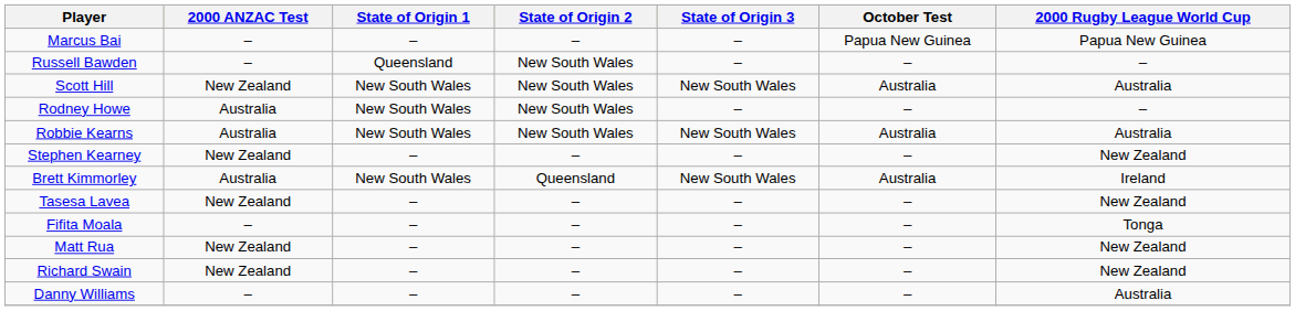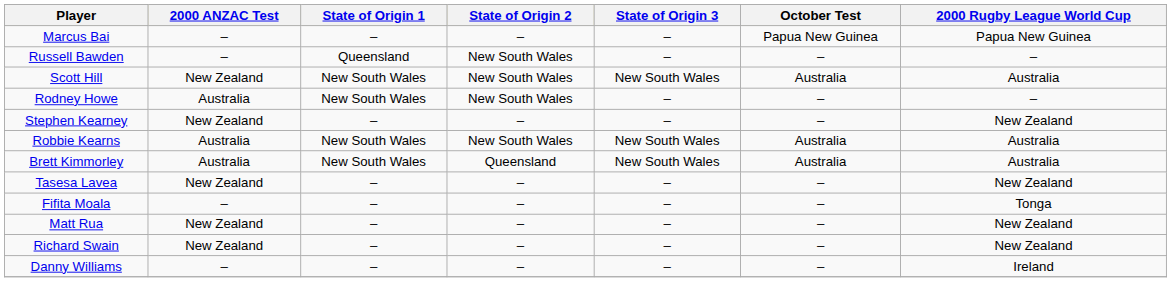 <table class="wikitable"  style="width:100%; font-size:90%; text-align:center">
 <tr style="background:#bdb76b;">
 <th>Player</th>
 <th><a href='#'>2000 ANZAC Test</a></th>
 <th><a href='#'>State of Origin 1</a></th>
 <th><a href='#'>State of Origin 2</a></th>
 <th><a href='#'>State of Origin 3</a></th>
 <th>October Test</th>
 <th><a href='#'>2000 Rugby League World Cup</a></th>
 </tr>
 <tr style="text-align:center">
 <td><a href='#'>Marcus Bai</a></td>
 <td>–</td>
 <td>–</td>
 <td>–</td>
 <td>–</td>
 <td>Papua New Guinea</td>
 <td>Papua New Guinea</td>
 </tr>
 <tr>
 <td><a href='#'>Russell Bawden</a></td>
 <td>–</td>
 <td>Queensland</td>
 <td>New South Wales</td>
 <td>–</td>
 <td>–</td>
 <td>–</td>
 </tr>
 <tr>
 <td><a href='#'>Scott Hill</a></td>
 <td>New Zealand</td>
 <td>New South Wales</td>
 <td>New South Wales</td>
 <td>New South Wales</td>
 <td>Australia</td>
 <td>Australia</td>
 </tr>
 <tr>
 <td><a href='#'>Rodney Howe</a></td>
 <td>Australia</td>
 <td>New South Wales</td>
 <td>New South Wales</td>
 <td>–</td>
 <td>–</td>
 <td>–</td>
 </tr>
 <tr>
+<td><a href='#'>Stephen Kearney</a></td>
+<td>New Zealand</td>
+<td>–</td>
+<td>–</td>
+<td>–</td>
+<td>–</td>
+<td>New Zealand</td>
+</tr>
+<tr>
 <td><a href='#'>Robbie Kearns</a></td>
 <td>Australia</td>
 <td>New South Wales</td>
 <td>New South Wales</td>
 <td>New South Wales</td>
 <td>Australia</td>
 <td>Australia</td>
 </tr>
 <tr>
-<td><a href='#'>Stephen Kearney</a></td>
-<td>New Zealand</td>
-<td>–</td>
-<td>–</td>
-<td>–</td>
-<td>–</td>
-<td>New Zealand</td>
-</tr>
-<tr>
 <td><a href='#'>Brett Kimmorley</a></td>
 <td>Australia</td>
 <td>New South Wales</td>
 <td>Queensland</td>
 <td>New South Wales</td>
 <td>Australia</td>
-<td>Ireland</td>
+<td>Australia</td>
 </tr>
 <tr>
 <td><a href='#'>Tasesa Lavea</a></td>
 <td>New Zealand</td>
 <td>–</td>
 <td>–</td>
 <td>–</td>
 <td>–</td>
 <td>New Zealand</td>
 </tr>
 <tr>
 <td><a href='#'>Fifita Moala</a></td>
 <td>–</td>
 <td>–</td>
 <td>–</td>
 <td>–</td>
 <td>–</td>
 <td>Tonga</td>
 </tr>
 <tr>
 <td><a href='#'>Matt Rua</a></td>
 <td>New Zealand</td>
 <td>–</td>
 <td>–</td>
 <td>–</td>
 <td>–</td>
 <td>New Zealand</td>
 </tr>
 <tr>
 <td><a href='#'>Richard Swain</a></td>
 <td>New Zealand</td>
 <td>–</td>
 <td>–</td>
 <td>–</td>
 <td>–</td>
 <td>New Zealand</td>
 </tr>
 <tr>
 <td><a href='#'>Danny Williams</a></td>
 <td>–</td>
 <td>–</td>
 <td>–</td>
 <td>–</td>
 <td>–</td>
-<td>Australia</td>
+<td>Ireland</td>
 </tr>
 <tr>
 </tr>
 </table>
